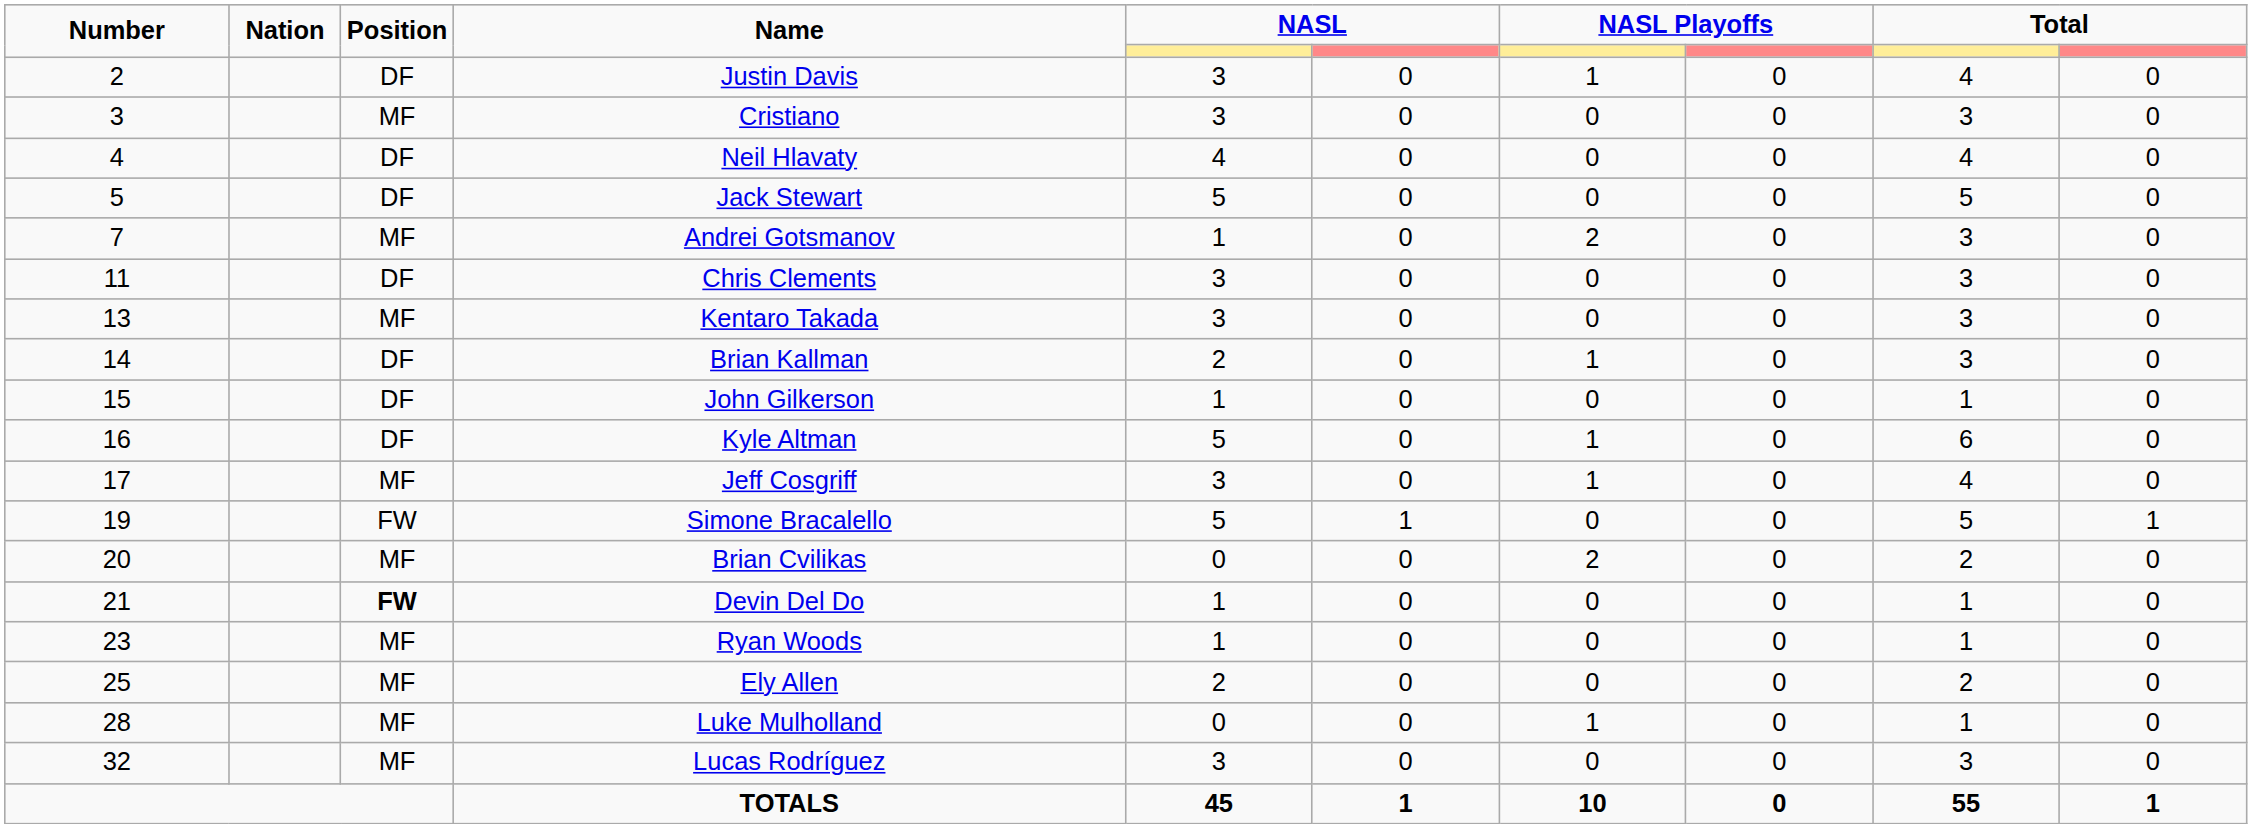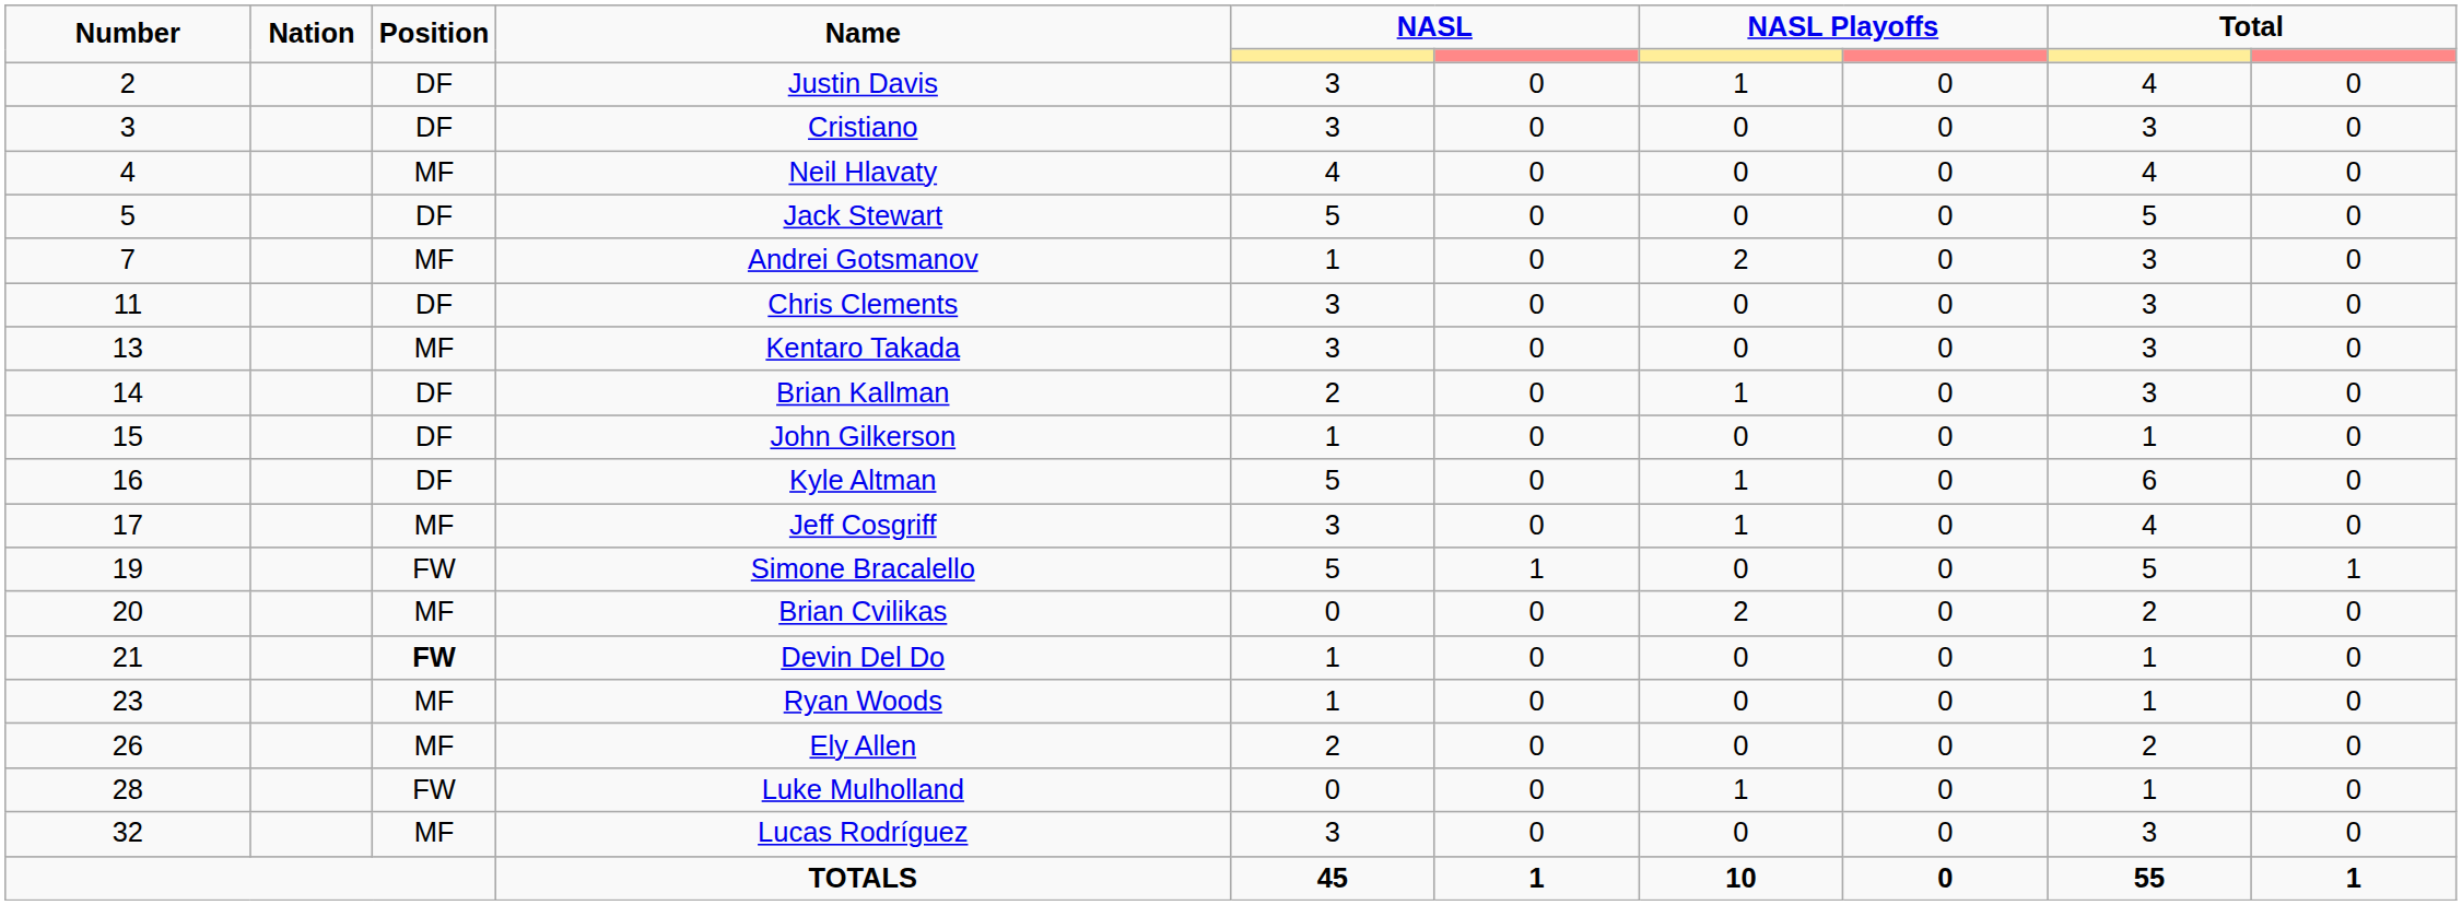 <table class="wikitable" style="text-align:center;">
 <tr>
 <td rowspan="2"  style="width:10%; text-align:center;"><strong>Number</strong></td>
 <td rowspan="2"  style="width:5%; text-align:center;"><strong>Nation</strong></td>
 <td rowspan="2"  style="width:5%; text-align:center;"><strong>Position</strong></td>
 <td rowspan="2"  style="width:30%; text-align:center;"><strong>Name</strong></td>
 <td colspan="2" style="text-align:center;"><strong><a href='#'>NASL</a></strong></td>
 <td colspan="2" style="text-align:center;"><strong><a href='#'>NASL Playoffs</a></strong></td>
 <td colspan="2" style="text-align:center;"><strong>Total</strong></td>
 </tr>
 <tr>
 <th style="width:60px; background:#fe9;"></th>
 <th style="width:60px; background:#ff8888;"></th>
 <th style="width:60px; background:#fe9;"></th>
 <th style="width:60px; background:#ff8888;"></th>
 <th style="width:60px; background:#fe9;"></th>
 <th style="width:60px; background:#ff8888;"></th>
 </tr>
 <tr>
 <td>2</td>
 <td></td>
 <td>DF</td>
 <td><a href='#'>Justin Davis</a></td>
 <td>3</td>
 <td>0</td>
 <td>1</td>
 <td>0</td>
 <td>4</td>
 <td>0</td>
 </tr>
 <tr>
 <td>3</td>
 <td></td>
-<td>MF</td>
+<td>DF</td>
 <td><a href='#'>Cristiano</a></td>
 <td>3</td>
 <td>0</td>
 <td>0</td>
 <td>0</td>
 <td>3</td>
 <td>0</td>
 </tr>
 <tr>
 <td>4</td>
 <td></td>
-<td>DF</td>
+<td>MF</td>
 <td><a href='#'>Neil Hlavaty</a></td>
 <td>4</td>
 <td>0</td>
 <td>0</td>
 <td>0</td>
 <td>4</td>
 <td>0</td>
 </tr>
 <tr>
 <td>5</td>
 <td></td>
 <td>DF</td>
 <td><a href='#'>Jack Stewart</a></td>
 <td>5</td>
 <td>0</td>
 <td>0</td>
 <td>0</td>
 <td>5</td>
 <td>0</td>
 </tr>
 <tr>
 <td>7</td>
 <td></td>
 <td>MF</td>
 <td><a href='#'>Andrei Gotsmanov</a></td>
 <td>1</td>
 <td>0</td>
 <td>2</td>
 <td>0</td>
 <td>3</td>
 <td>0</td>
 </tr>
 <tr>
 <td>11</td>
 <td></td>
 <td>DF</td>
 <td><a href='#'>Chris Clements</a></td>
 <td>3</td>
 <td>0</td>
 <td>0</td>
 <td>0</td>
 <td>3</td>
 <td>0</td>
 </tr>
 <tr>
 <td>13</td>
 <td></td>
 <td>MF</td>
 <td><a href='#'>Kentaro Takada</a></td>
 <td>3</td>
 <td>0</td>
 <td>0</td>
 <td>0</td>
 <td>3</td>
 <td>0</td>
 </tr>
 <tr>
 <td>14</td>
 <td></td>
 <td>DF</td>
 <td><a href='#'>Brian Kallman</a></td>
 <td>2</td>
 <td>0</td>
 <td>1</td>
 <td>0</td>
 <td>3</td>
 <td>0</td>
 </tr>
 <tr>
 <td>15</td>
 <td></td>
 <td>DF</td>
 <td><a href='#'>John Gilkerson</a></td>
 <td>1</td>
 <td>0</td>
 <td>0</td>
 <td>0</td>
 <td>1</td>
 <td>0</td>
 </tr>
 <tr>
 <td>16</td>
 <td></td>
 <td>DF</td>
 <td><a href='#'>Kyle Altman</a></td>
 <td>5</td>
 <td>0</td>
 <td>1</td>
 <td>0</td>
 <td>6</td>
 <td>0</td>
 </tr>
 <tr>
 <td>17</td>
 <td></td>
 <td>MF</td>
 <td><a href='#'>Jeff Cosgriff</a></td>
 <td>3</td>
 <td>0</td>
 <td>1</td>
 <td>0</td>
 <td>4</td>
 <td>0</td>
 </tr>
 <tr>
 <td>19</td>
 <td></td>
 <td>FW</td>
 <td><a href='#'>Simone Bracalello</a></td>
 <td>5</td>
 <td>1</td>
 <td>0</td>
 <td>0</td>
 <td>5</td>
 <td>1</td>
 </tr>
 <tr>
 <td>20</td>
 <td></td>
 <td>MF</td>
 <td><a href='#'>Brian Cvilikas</a></td>
 <td>0</td>
 <td>0</td>
 <td>2</td>
 <td>0</td>
 <td>2</td>
 <td>0</td>
 </tr>
 <tr>
 <td>21</td>
 <td></td>
 <td><strong>FW</strong></td>
 <td><a href='#'>Devin Del Do</a></td>
 <td>1</td>
 <td>0</td>
 <td>0</td>
 <td>0</td>
 <td>1</td>
 <td>0</td>
 </tr>
 <tr>
 <td>23</td>
 <td></td>
 <td>MF</td>
 <td><a href='#'>Ryan Woods</a></td>
 <td>1</td>
 <td>0</td>
 <td>0</td>
 <td>0</td>
 <td>1</td>
 <td>0</td>
 </tr>
 <tr>
-<td>25</td>
+<td>26</td>
 <td></td>
 <td>MF</td>
 <td><a href='#'>Ely Allen</a></td>
 <td>2</td>
 <td>0</td>
 <td>0</td>
 <td>0</td>
 <td>2</td>
 <td>0</td>
 </tr>
 <tr>
 <td>28</td>
 <td></td>
-<td>MF</td>
+<td>FW</td>
 <td><a href='#'>Luke Mulholland</a></td>
 <td>0</td>
 <td>0</td>
 <td>1</td>
 <td>0</td>
 <td>1</td>
 <td>0</td>
 </tr>
 <tr>
 <td>32</td>
 <td></td>
 <td>MF</td>
 <td><a href='#'>Lucas Rodríguez</a></td>
 <td>3</td>
 <td>0</td>
 <td>0</td>
 <td>0</td>
 <td>3</td>
 <td>0</td>
 </tr>
 <tr>
 <td colspan="3"></td>
 <td><strong>TOTALS</strong></td>
 <td><strong>45</strong></td>
 <td><strong>1</strong></td>
 <td><strong>10</strong></td>
 <td><strong>0</strong></td>
 <td><strong>55</strong></td>
 <td><strong>1</strong></td>
 </tr>
 </table>
